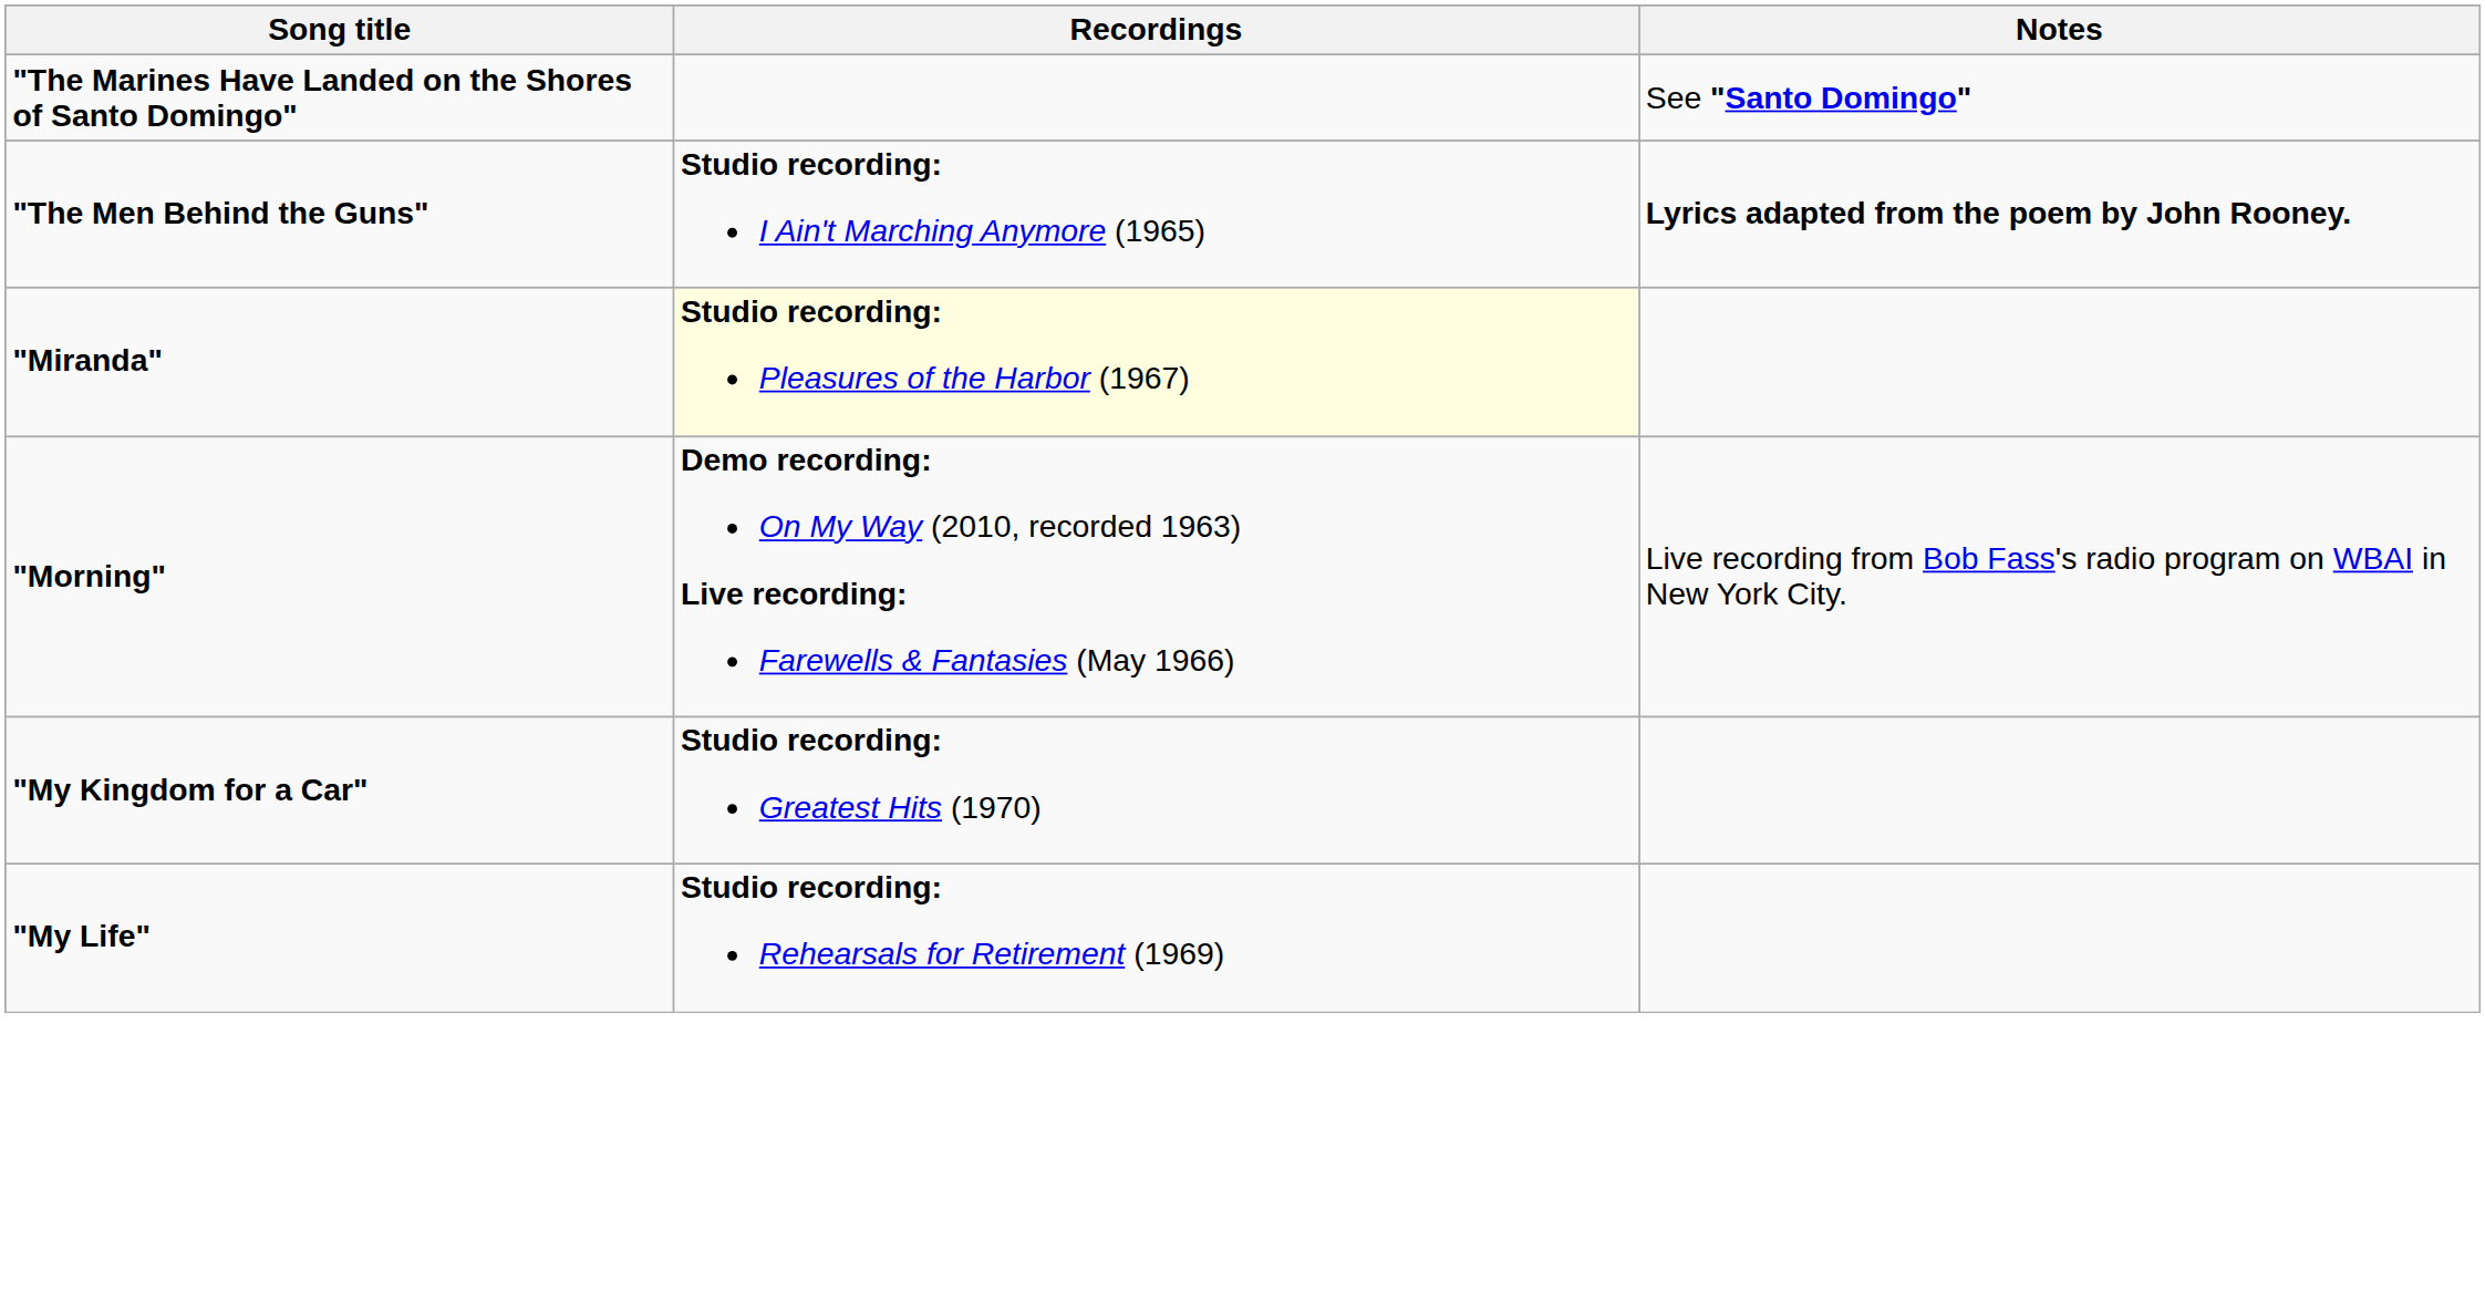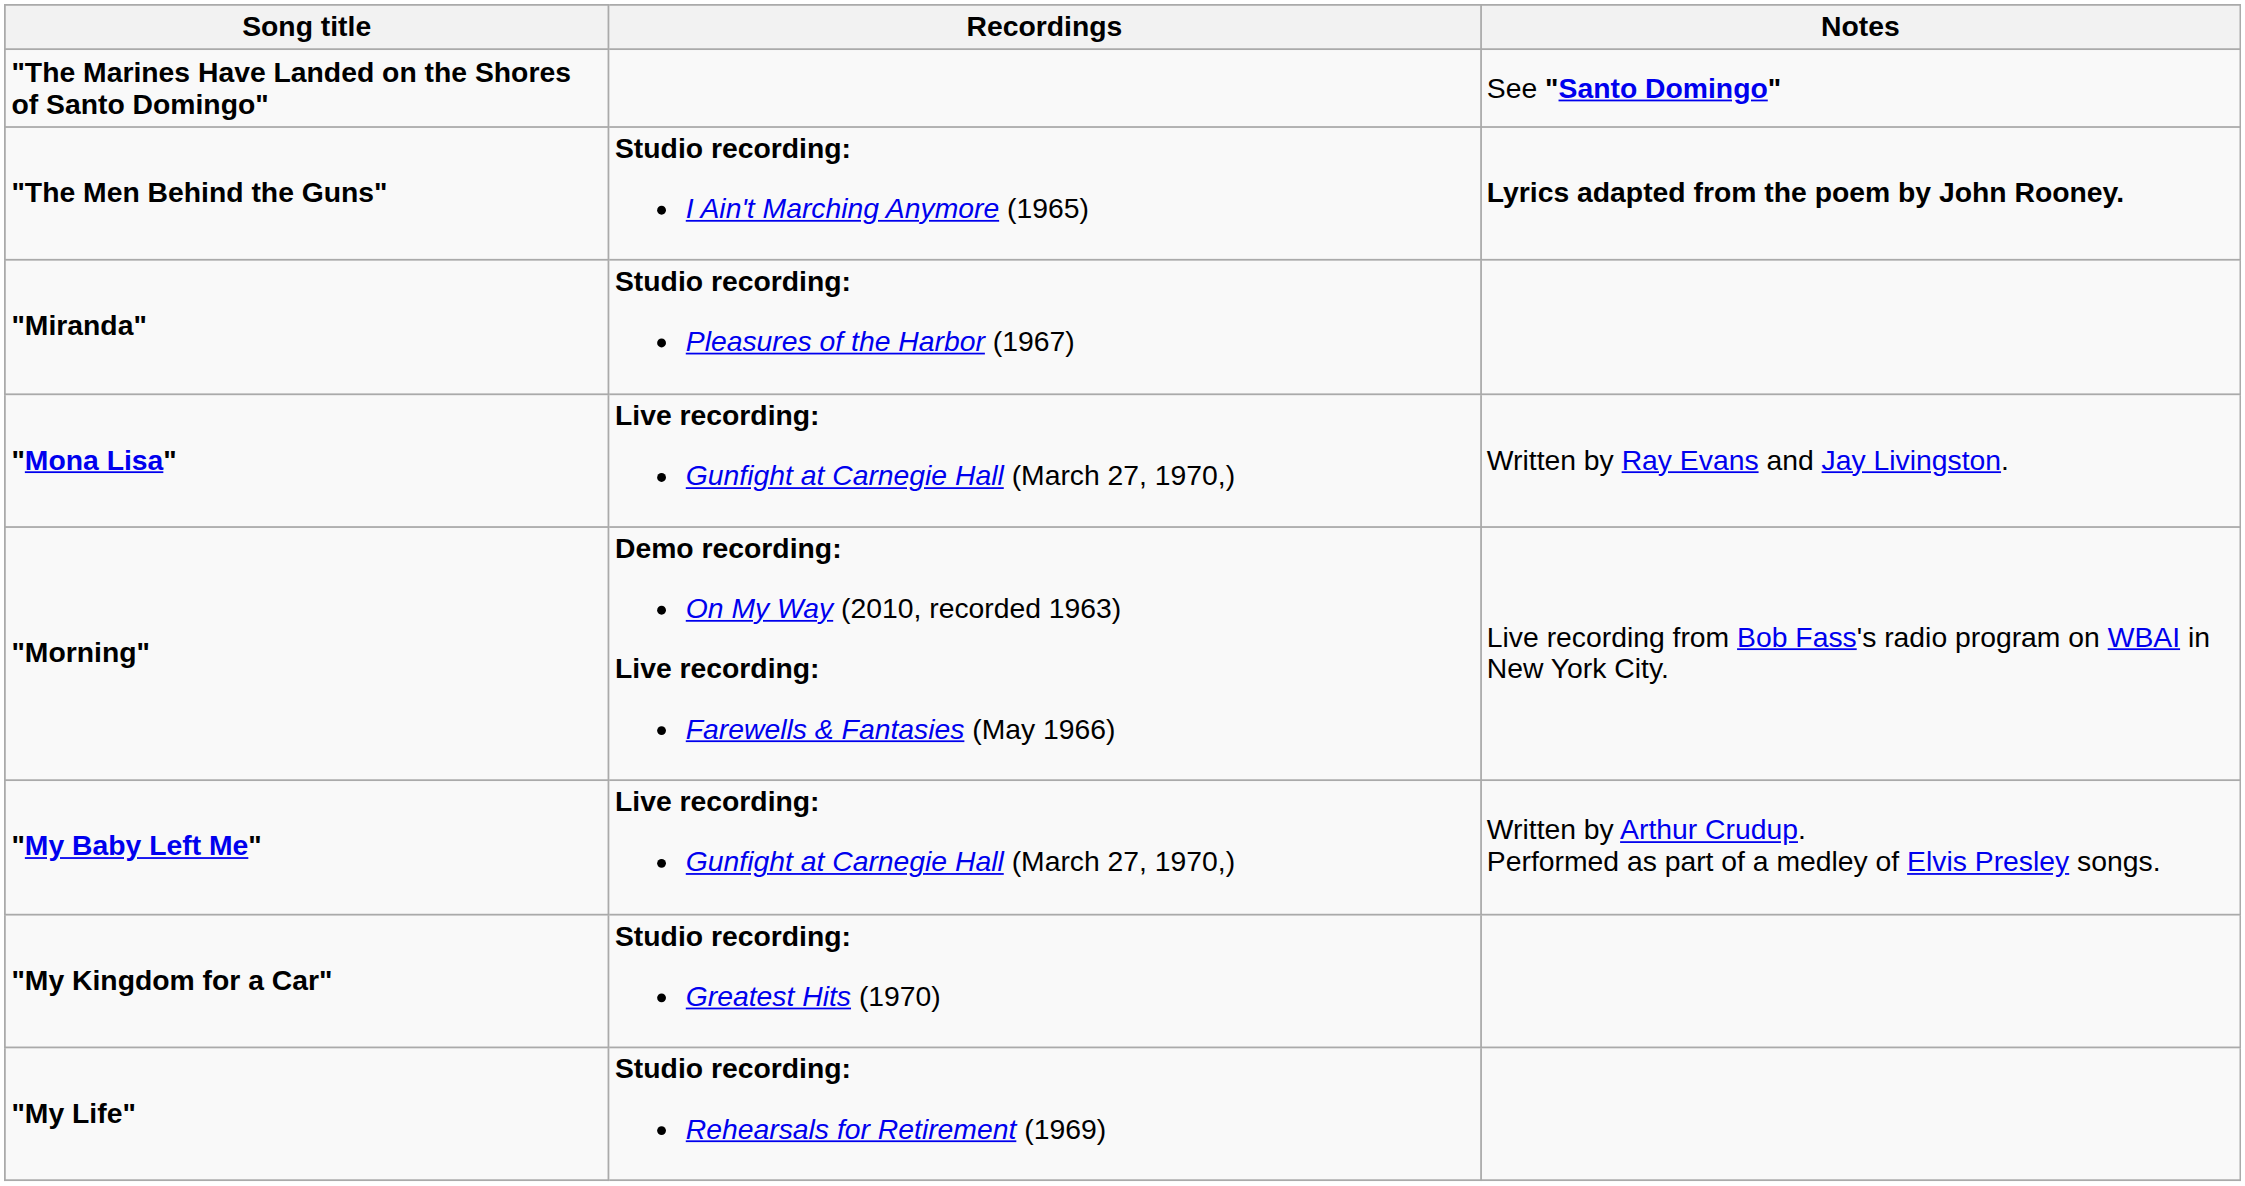 <table class="wikitable" width="100%">
 <tr>
 <th width="27%">Song title</th>
 <th width="39%">Recordings</th>
 <th width="34%">Notes</th>
 </tr>
 <tr>
 <td><strong>"The Marines Have Landed on the Shores of Santo Domingo"</strong></td>
 <td></td>
 <td>See <strong>"<a href='#'>Santo Domingo</a>"</strong></td>
 </tr>
 <tr>
 <td><strong>"The Men Behind the Guns"</strong></td>
 <td><strong>Studio recording:</strong><br><ul><li><em><a href='#'>I Ain't Marching Anymore</a></em> (1965)</li></ul></td>
 <td><strong>Lyrics adapted from the poem by John Rooney.</strong></td>
 </tr>
 <tr>
 <td><strong>"Miranda"</strong></td>
-<td style="background: lightyellow;"><strong>Studio recording:</strong><br><ul><li><em><a href='#'>Pleasures of the Harbor</a></em> (1967)</li></ul></td>
+<td><strong>Studio recording:</strong><br><ul><li><em><a href='#'>Pleasures of the Harbor</a></em> (1967)</li></ul></td>
 <td></td>
+</tr>
+<tr>
+<td><strong>"<a href='#'>Mona Lisa</a>"</strong></td>
+<td><strong>Live recording:</strong><br><ul><li><em><a href='#'>Gunfight at Carnegie Hall</a></em> (March 27, 1970,)</li></ul></td>
+<td>Written by <a href='#'>Ray Evans</a> and <a href='#'>Jay Livingston</a>.</td>
 </tr>
 <tr>
 <td><strong>"Morning"</strong></td>
 <td><strong>Demo recording:</strong><br><ul><li><em><a href='#'>On My Way</a></em> (2010, recorded 1963)</li></ul><strong>Live recording:</strong><ul><li><em><a href='#'>Farewells & Fantasies</a></em> (May 1966)</li></ul></td>
 <td>Live recording from <a href='#'>Bob Fass</a>'s radio program on <a href='#'>WBAI</a> in New York City.</td>
+</tr>
+<tr>
+<td><strong>"<a href='#'>My Baby Left Me</a>"</strong></td>
+<td><strong>Live recording:</strong><br><ul><li><em><a href='#'>Gunfight at Carnegie Hall</a></em> (March 27, 1970,)</li></ul></td>
+<td>Written by <a href='#'>Arthur Crudup</a>.<br>Performed as part of a medley of <a href='#'>Elvis Presley</a> songs.</td>
 </tr>
 <tr>
 <td><strong>"My Kingdom for a Car"</strong></td>
 <td><strong>Studio recording:</strong><br><ul><li><em><a href='#'>Greatest Hits</a></em> (1970)</li></ul></td>
 <td></td>
 </tr>
 <tr>
 <td><strong>"My Life"</strong></td>
 <td><strong>Studio recording:</strong><br><ul><li><em><a href='#'>Rehearsals for Retirement</a></em> (1969)</li></ul></td>
 <td></td>
 </tr>
 </table>
